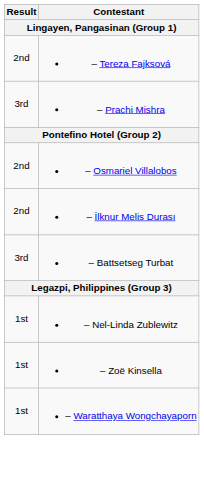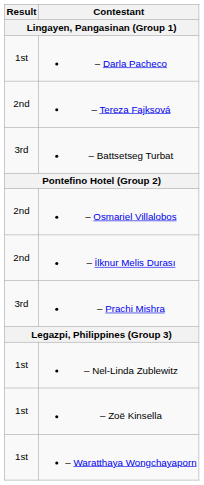 <table class="wikitable" style="text-align:center;">
 <tr>
 <th>Result</th>
 <th>Contestant</th>
 </tr>
 <tr>
 <th colspan=2>Lingayen, Pangasinan (Group 1)</th>
 </tr>
 <tr>
+<td>1st</td>
+<td><br><ul><li> – <a href='#'>Darla Pacheco</a></li></ul></td>
+</tr>
+<tr>
 <td>2nd</td>
 <td><br><ul><li> – <a href='#'>Tereza Fajksová</a></li></ul></td>
 </tr>
 <tr>
 <td>3rd</td>
-<td><br><ul><li> – <a href='#'>Prachi Mishra</a></li></ul></td>
+<td><br><ul><li> – Battsetseg Turbat</li></ul></td>
 </tr>
 <tr>
 <th colspan=2>Pontefino Hotel (Group 2)</th>
 </tr>
 <tr>
 <td>2nd</td>
 <td><br><ul><li> – <a href='#'>Osmariel Villalobos</a></li></ul></td>
 </tr>
 <tr>
 <td>2nd</td>
 <td><br><ul><li> – <a href='#'>İlknur Melis Durası</a></li></ul></td>
 </tr>
 <tr>
 <td>3rd</td>
-<td><br><ul><li> – Battsetseg Turbat</li></ul></td>
+<td><br><ul><li> – <a href='#'>Prachi Mishra</a></li></ul></td>
 </tr>
 <tr>
 <th colspan=2>Legazpi, Philippines (Group 3)</th>
 </tr>
 <tr>
 <td>1st</td>
 <td><br><ul><li> – Nel-Linda Zublewitz</li></ul></td>
 </tr>
 <tr>
 <td>1st</td>
 <td><br><ul><li> – Zoë Kinsella</li></ul></td>
 </tr>
 <tr>
 <td>1st</td>
 <td><br><ul><li> – <a href='#'>Waratthaya Wongchayaporn</a></li></ul></td>
 </tr>
 </table>
